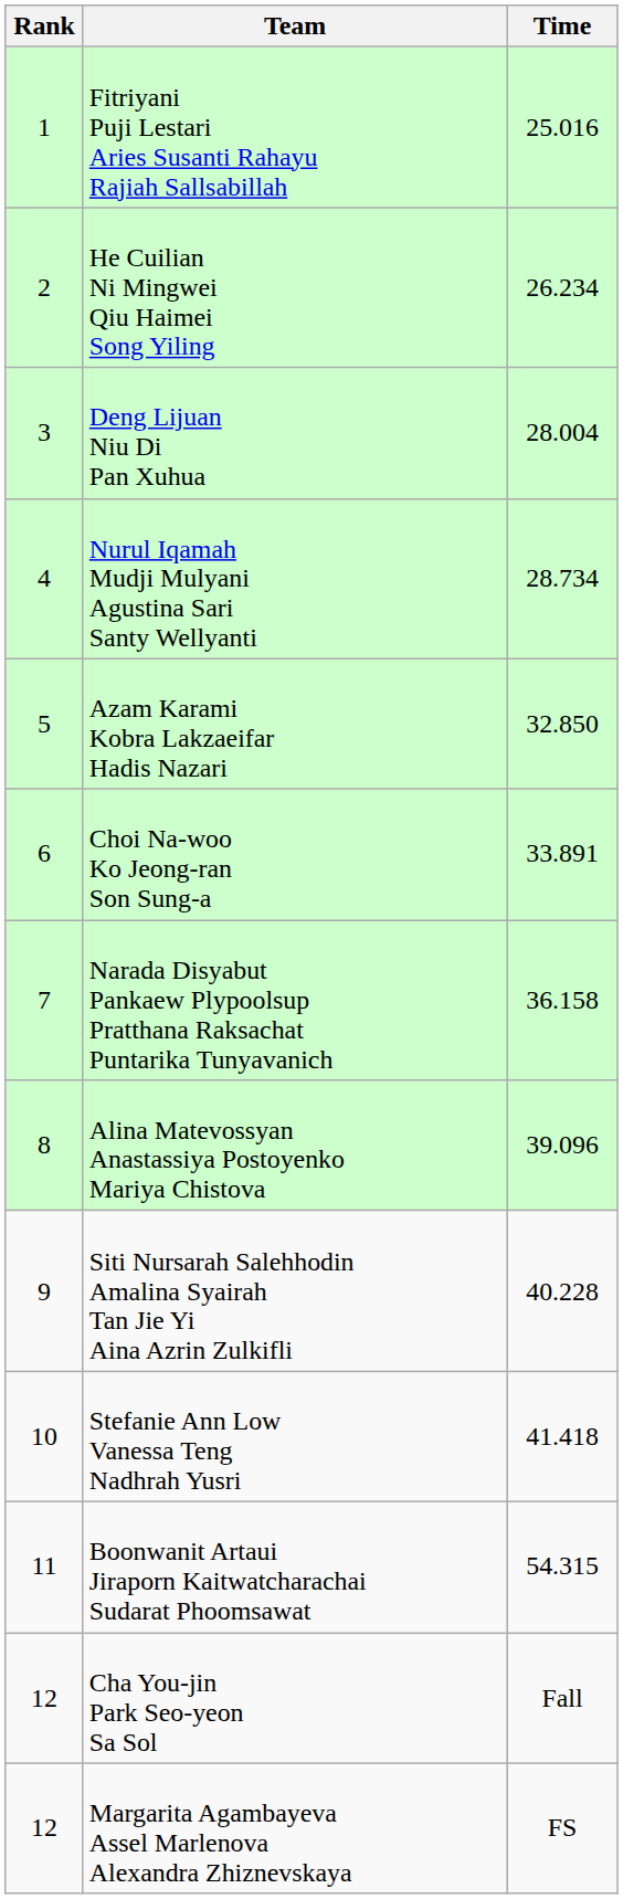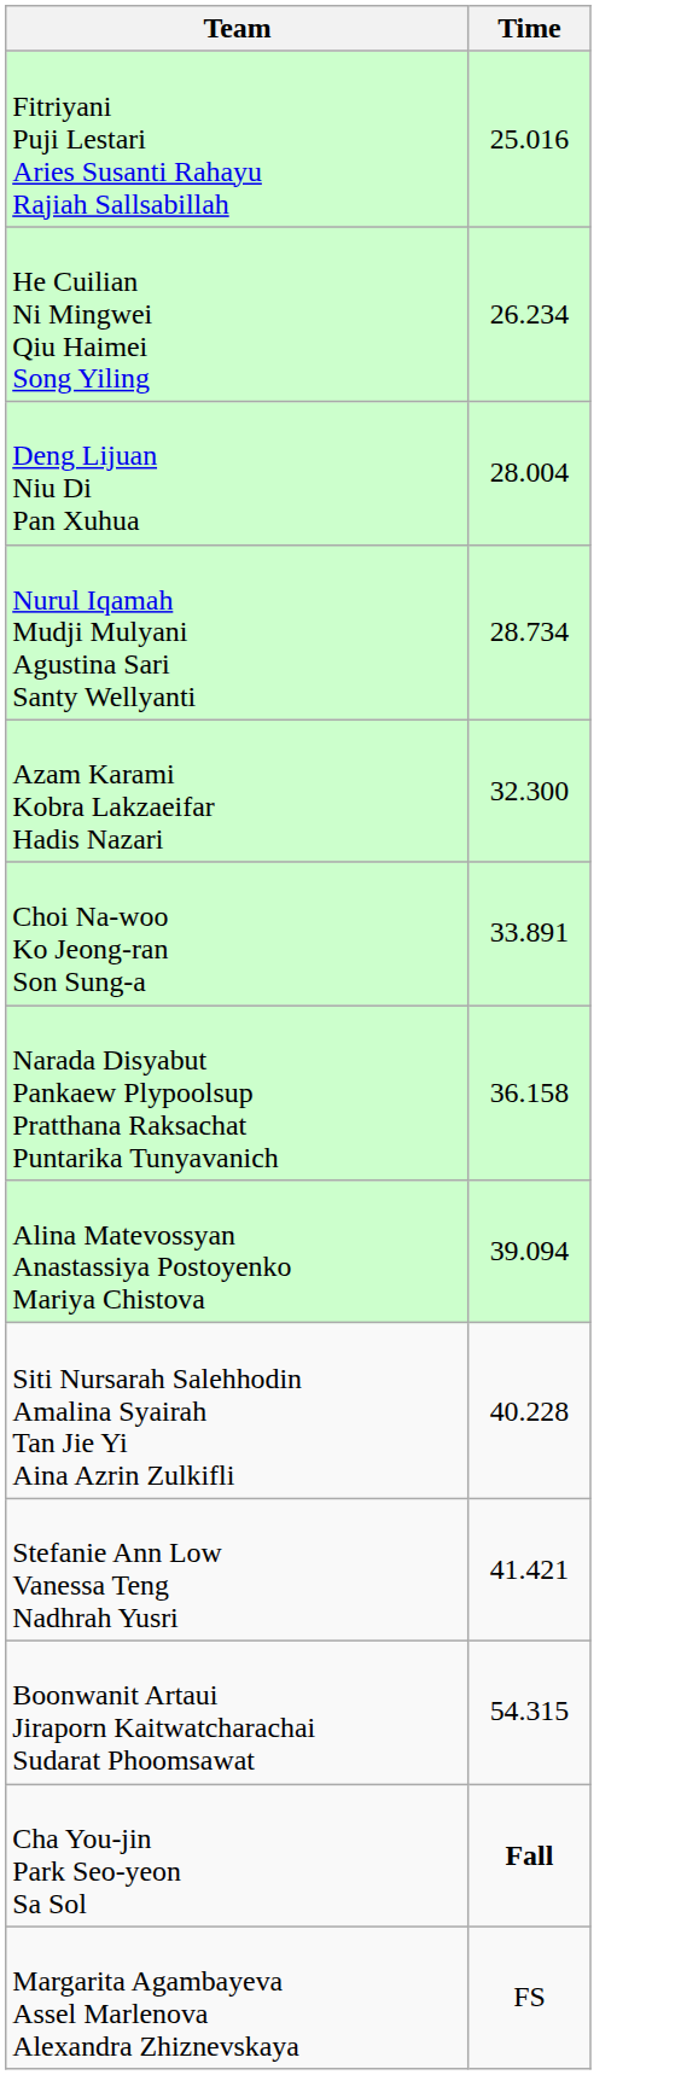 <table class="wikitable" style="text-align:center">
 <tr>
-<th width=40>Rank</th>
 <th width=250>Team</th>
 <th width=60>Time</th>
 </tr>
 <tr bgcolor="ccffcc">
-<td>1</td>
 <td align=left><br>Fitriyani<br>Puji Lestari<br><a href='#'>Aries Susanti Rahayu</a><br><a href='#'>Rajiah Sallsabillah</a></td>
 <td>25.016</td>
 </tr>
 <tr bgcolor="ccffcc">
-<td>2</td>
 <td align=left><br>He Cuilian<br>Ni Mingwei<br>Qiu Haimei<br><a href='#'>Song Yiling</a></td>
 <td>26.234</td>
 </tr>
 <tr bgcolor="ccffcc">
-<td>3</td>
 <td align=left><br><a href='#'>Deng Lijuan</a><br>Niu Di<br>Pan Xuhua</td>
 <td>28.004</td>
 </tr>
 <tr bgcolor="ccffcc">
-<td>4</td>
 <td align=left><br><a href='#'>Nurul Iqamah</a><br>Mudji Mulyani<br>Agustina Sari<br>Santy Wellyanti</td>
 <td>28.734</td>
 </tr>
 <tr bgcolor="ccffcc">
-<td>5</td>
 <td align=left><br>Azam Karami<br>Kobra Lakzaeifar<br>Hadis Nazari</td>
-<td>32.850</td>
+<td>32.300</td>
 </tr>
 <tr bgcolor="ccffcc">
-<td>6</td>
 <td align=left><br>Choi Na-woo<br>Ko Jeong-ran<br>Son Sung-a</td>
 <td>33.891</td>
 </tr>
 <tr bgcolor="ccffcc">
-<td>7</td>
 <td align=left><br>Narada Disyabut<br>Pankaew Plypoolsup<br>Pratthana Raksachat<br>Puntarika Tunyavanich</td>
 <td>36.158</td>
 </tr>
 <tr bgcolor="ccffcc">
-<td>8</td>
 <td align=left><br>Alina Matevossyan<br>Anastassiya Postoyenko<br>Mariya Chistova</td>
-<td>39.096</td>
+<td>39.094</td>
 </tr>
 <tr>
-<td>9</td>
 <td align=left><br>Siti Nursarah Salehhodin<br>Amalina Syairah<br>Tan Jie Yi<br>Aina Azrin Zulkifli</td>
 <td>40.228</td>
 </tr>
 <tr>
-<td>10</td>
 <td align=left><br>Stefanie Ann Low<br>Vanessa Teng<br>Nadhrah Yusri</td>
-<td>41.418</td>
+<td>41.421</td>
 </tr>
 <tr>
-<td>11</td>
 <td align=left><br>Boonwanit Artaui<br>Jiraporn Kaitwatcharachai<br>Sudarat Phoomsawat</td>
 <td>54.315</td>
 </tr>
 <tr>
-<td>12</td>
 <td align=left><br>Cha You-jin<br>Park Seo-yeon<br>Sa Sol</td>
-<td>Fall</td>
+<td><strong>Fall</strong></td>
 </tr>
 <tr>
-<td>12</td>
 <td align=left><br>Margarita Agambayeva<br>Assel Marlenova<br>Alexandra Zhiznevskaya</td>
 <td>FS</td>
 </tr>
 </table>
